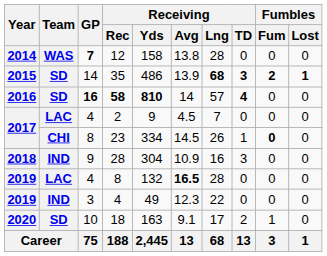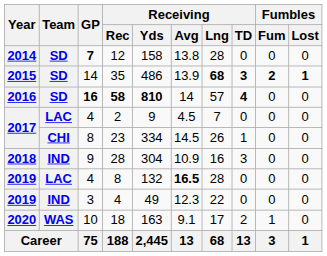 <table class="wikitable" style="text-align:center;">
 <tr>
 <th rowspan="2">Year</th>
 <th rowspan="2">Team</th>
 <th rowspan="2">GP</th>
 <th colspan="5">Receiving</th>
 <th colspan="2">Fumbles</th>
 </tr>
 <tr>
 <th>Rec</th>
 <th>Yds</th>
 <th>Avg</th>
 <th>Lng</th>
 <th>TD</th>
 <th>Fum</th>
 <th>Lost</th>
 </tr>
 <tr>
 <th><a href='#'>2014</a></th>
-<th><a href='#'>WAS</a></th>
+<th><a href='#'>SD</a></th>
 <td><strong>7</strong></td>
 <td>12</td>
 <td>158</td>
 <td>13.8</td>
 <td>28</td>
 <td>0</td>
 <td>0</td>
 <td>0</td>
 </tr>
 <tr>
 <th><a href='#'>2015</a></th>
 <th><a href='#'>SD</a></th>
 <td>14</td>
 <td>35</td>
 <td>486</td>
 <td>13.9</td>
 <td><strong>68</strong></td>
 <td><strong>3</strong></td>
 <td><strong>2</strong></td>
 <td><strong>1</strong></td>
 </tr>
 <tr>
 <th><a href='#'>2016</a></th>
 <th><a href='#'>SD</a></th>
 <td><strong>16</strong></td>
 <td><strong>58</strong></td>
 <td><strong>810</strong></td>
 <td>14</td>
 <td>57</td>
 <td><strong>4</strong></td>
 <td>0</td>
 <td>0</td>
 </tr>
 <tr>
 <th rowspan="2"><a href='#'>2017</a></th>
 <th><a href='#'>LAC</a></th>
 <td>4</td>
 <td>2</td>
 <td>9</td>
 <td>4.5</td>
 <td>7</td>
 <td>0</td>
 <td>0</td>
 <td>0</td>
 </tr>
 <tr>
 <th><a href='#'>CHI</a></th>
 <td>8</td>
 <td>23</td>
 <td>334</td>
 <td>14.5</td>
 <td>26</td>
 <td>1</td>
-<td><strong>0</strong></td>
+<td>0</td>
 <td>0</td>
 </tr>
 <tr>
 <th><a href='#'>2018</a></th>
 <th><a href='#'>IND</a></th>
 <td>9</td>
 <td>28</td>
 <td>304</td>
 <td>10.9</td>
 <td>16</td>
 <td>3</td>
 <td>0</td>
 <td>0</td>
 </tr>
 <tr>
 <th><a href='#'>2019</a></th>
 <th><a href='#'>LAC</a></th>
 <td>4</td>
 <td>8</td>
 <td>132</td>
 <td><strong>16.5</strong></td>
 <td>28</td>
 <td>0</td>
 <td>0</td>
 <td>0</td>
 </tr>
 <tr>
 <th><a href='#'>2019</a></th>
 <th><a href='#'>IND</a></th>
 <td>3</td>
 <td>4</td>
 <td>49</td>
 <td>12.3</td>
 <td>22</td>
 <td>0</td>
 <td>0</td>
 <td>0</td>
 </tr>
 <tr>
 <th><a href='#'>2020</a></th>
-<th><a href='#'>SD</a></th>
+<th><a href='#'>WAS</a></th>
 <td>10</td>
 <td>18</td>
 <td>163</td>
 <td>9.1</td>
 <td>17</td>
 <td>2</td>
 <td>1</td>
 <td>0</td>
 </tr>
 <tr>
 <th colspan="2">Career</th>
 <th>75</th>
 <th>188</th>
 <th>2,445</th>
 <th>13</th>
 <th>68</th>
 <th>13</th>
 <th>3</th>
 <th>1</th>
 </tr>
 </table>
